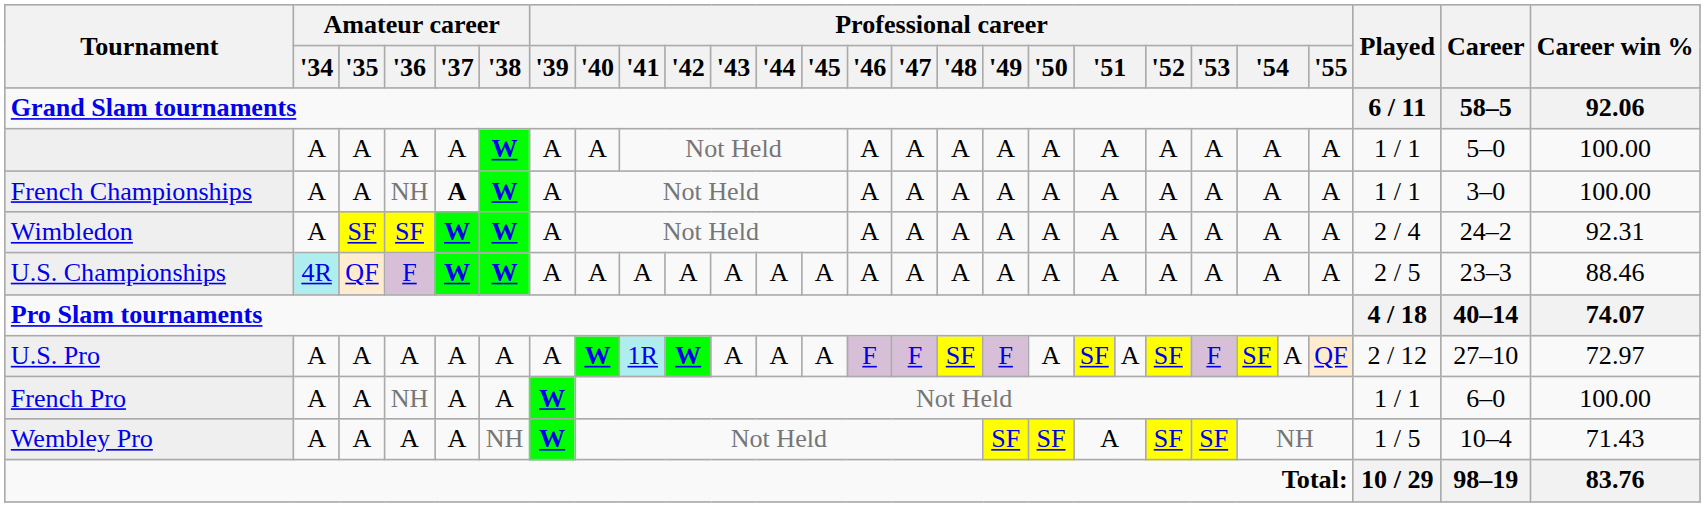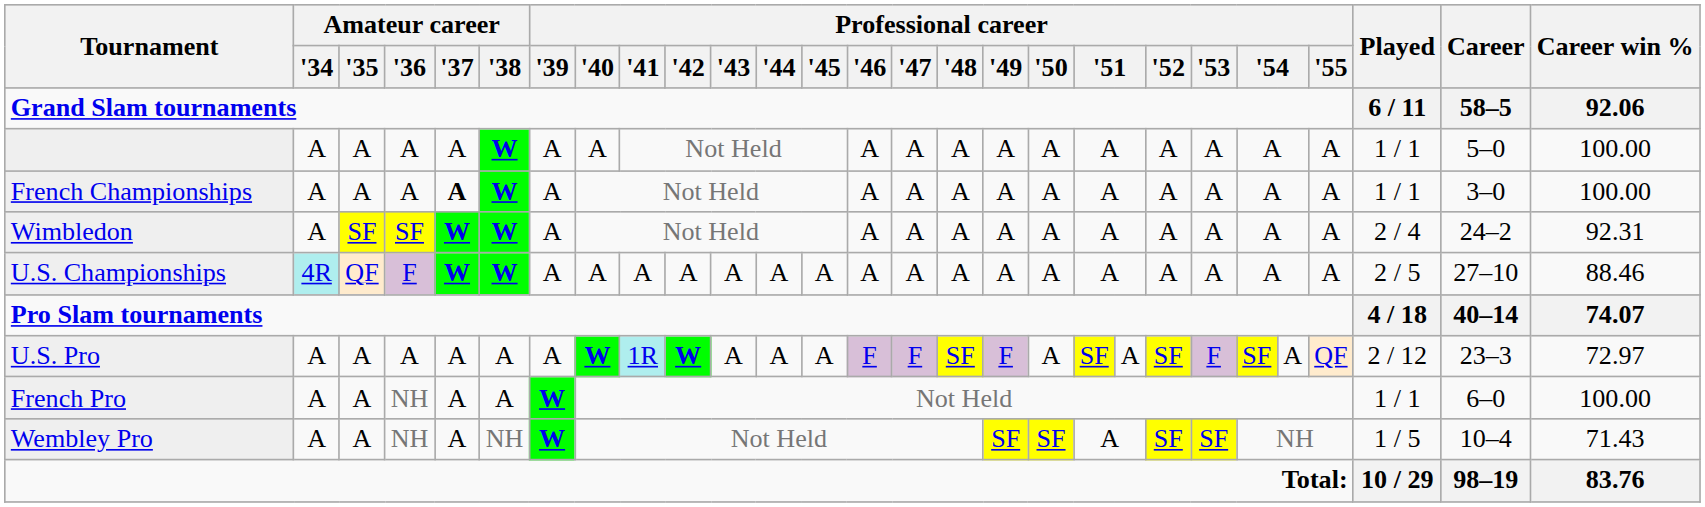 <table class=wikitable style=text-align:center>
 <tr>
 <th rowspan="2" width=170>Tournament</th>
 <th colspan="5">Amateur career</th>
 <th colspan="19">Professional career</th>
 <th rowspan="2"> Played</th>
 <th rowspan="2">Career </th>
 <th rowspan="2">Career win %</th>
 </tr>
 <tr>
 <th>'34</th>
 <th>'35</th>
 <th>'36</th>
 <th>'37</th>
 <th>'38</th>
 <th>'39</th>
 <th>'40</th>
 <th>'41</th>
 <th>'42</th>
 <th>'43</th>
 <th>'44</th>
 <th>'45</th>
 <th>'46</th>
 <th>'47</th>
 <th>'48</th>
 <th>'49</th>
 <th>'50</th>
 <th colspan=2>'51</th>
 <th>'52</th>
 <th>'53</th>
 <th colspan=2>'54</th>
 <th>'55</th>
 </tr>
 <tr>
 <td colspan="25" style="text-align:left"><strong><a href='#'>Grand Slam tournaments</a></strong></td>
 <th>6 / 11</th>
 <th>58–5</th>
 <th>92.06</th>
 </tr>
 <tr>
 <td style="background:#EFEFEF;text-align:left"></td>
 <td>A</td>
 <td>A</td>
 <td>A</td>
 <td>A</td>
 <td style="background:#00ff00;"><strong><a href='#'>W</a></strong></td>
 <td>A</td>
 <td>A</td>
 <td colspan=5 style=color:#767676>Not Held</td>
 <td>A</td>
 <td>A</td>
 <td>A</td>
 <td>A</td>
 <td>A</td>
 <td colspan=2>A</td>
 <td>A</td>
 <td>A</td>
 <td colspan=2>A</td>
 <td>A</td>
 <td>1 / 1</td>
 <td>5–0</td>
 <td>100.00</td>
 </tr>
 <tr>
 <td style="background:#EFEFEF;text-align:left"><a href='#'>French Championships</a></td>
 <td>A</td>
 <td>A</td>
-<td style=color:#767676>NH</td>
+<td>A</td>
 <td><strong>A</strong></td>
 <td style="background:#00ff00;"><strong><a href='#'>W</a></strong></td>
 <td>A</td>
 <td colspan=6 style=color:#767676>Not Held</td>
 <td>A</td>
 <td>A</td>
 <td>A</td>
 <td>A</td>
 <td>A</td>
 <td colspan=2>A</td>
 <td>A</td>
 <td>A</td>
 <td colspan=2>A</td>
 <td>A</td>
 <td>1 / 1</td>
 <td>3–0</td>
 <td>100.00</td>
 </tr>
 <tr>
 <td style="background:#EFEFEF;text-align:left"><a href='#'>Wimbledon</a></td>
 <td>A</td>
 <td style="background:yellow;"><a href='#'>SF</a></td>
 <td style="background:yellow;"><a href='#'>SF</a></td>
 <td style="background:#00ff00;"><strong><a href='#'>W</a></strong></td>
 <td style="background:#00ff00;"><strong><a href='#'>W</a></strong></td>
 <td>A</td>
 <td colspan=6 style=color:#767676>Not Held</td>
 <td>A</td>
 <td>A</td>
 <td>A</td>
 <td>A</td>
 <td>A</td>
 <td colspan=2>A</td>
 <td>A</td>
 <td>A</td>
 <td colspan=2>A</td>
 <td>A</td>
 <td>2 / 4</td>
 <td>24–2</td>
 <td>92.31</td>
 </tr>
 <tr>
 <td style="background:#EFEFEF;text-align:left"><a href='#'>U.S. Championships</a></td>
 <td style="background:#afeeee;"><a href='#'>4R</a></td>
 <td style="background:#ffebcd;"><a href='#'>QF</a></td>
 <td style="background:#D8BFD8;"><a href='#'>F</a></td>
 <td style="background:#00ff00;"><strong><a href='#'>W</a></strong></td>
 <td style="background:#00ff00;"><strong><a href='#'>W</a></strong></td>
 <td>A</td>
 <td>A</td>
 <td>A</td>
 <td>A</td>
 <td>A</td>
 <td>A</td>
 <td>A</td>
 <td>A</td>
 <td>A</td>
 <td>A</td>
 <td>A</td>
 <td>A</td>
 <td colspan=2>A</td>
 <td>A</td>
 <td>A</td>
 <td colspan=2>A</td>
 <td>A</td>
 <td>2 / 5</td>
-<td>23–3</td>
+<td>27–10</td>
 <td>88.46</td>
 </tr>
 <tr>
 <td colspan="25" style="text-align:left"><strong><a href='#'>Pro Slam tournaments</a></strong></td>
 <th>4 / 18</th>
 <th>40–14</th>
 <th>74.07</th>
 </tr>
 <tr>
 <td style="background:#EFEFEF;text-align:left"><a href='#'>U.S. Pro</a></td>
 <td>A</td>
 <td>A</td>
 <td>A</td>
 <td>A</td>
 <td>A</td>
 <td>A</td>
 <td style="background:#00ff00;"><strong><a href='#'>W</a></strong></td>
 <td style="background:#afeeee;"><a href='#'>1R</a></td>
 <td style="background:#00ff00;"><strong><a href='#'>W</a></strong></td>
 <td>A</td>
 <td>A</td>
 <td>A</td>
 <td style="background:#D8BFD8;"><a href='#'>F</a></td>
 <td style="background:#D8BFD8;"><a href='#'>F</a></td>
 <td style="background:yellow;"><a href='#'>SF</a></td>
 <td style="background:#D8BFD8;"><a href='#'>F</a></td>
 <td>A</td>
 <td style="background:yellow;"><a href='#'>SF</a></td>
 <td>A</td>
 <td style="background:yellow;"><a href='#'>SF</a></td>
 <td style="background:#D8BFD8;"><a href='#'>F</a></td>
 <td style="background:yellow;"><a href='#'>SF</a></td>
 <td>A</td>
 <td style="background:#ffebcd;"><a href='#'>QF</a></td>
 <td>2 / 12</td>
-<td>27–10</td>
+<td>23–3</td>
 <td>72.97</td>
 </tr>
 <tr>
 <td style="background:#EFEFEF;text-align:left"><a href='#'>French Pro</a></td>
 <td>A</td>
 <td>A</td>
 <td style=color:#767676>NH</td>
 <td>A</td>
 <td>A</td>
 <td style="background:#00ff00;"><strong><a href='#'>W</a></strong></td>
 <td colspan=18 style=color:#767676>Not Held</td>
 <td>1 / 1</td>
 <td>6–0</td>
 <td>100.00</td>
 </tr>
 <tr>
 <td style="background:#EFEFEF;text-align:left"><a href='#'>Wembley Pro</a></td>
 <td>A</td>
 <td>A</td>
-<td>A</td>
+<td style=color:#767676>NH</td>
 <td>A</td>
 <td style=color:#767676>NH</td>
 <td style="background:#00ff00;"><strong><a href='#'>W</a></strong></td>
 <td colspan=9 style=color:#767676>Not Held</td>
 <td style="background:yellow;"><a href='#'>SF</a></td>
 <td style="background:yellow;"><a href='#'>SF</a></td>
 <td colspan=2>A</td>
 <td style="background:yellow;"><a href='#'>SF</a></td>
 <td style="background:yellow;"><a href='#'>SF</a></td>
 <td colspan=3 style=color:#767676>NH</td>
 <td>1 / 5</td>
 <td>10–4</td>
 <td>71.43</td>
 </tr>
 <tr>
 <td colspan="25" align="right"><strong>Total:</strong></td>
 <th>10 / 29</th>
 <th>98–19</th>
 <th>83.76</th>
 </tr>
 </table>
